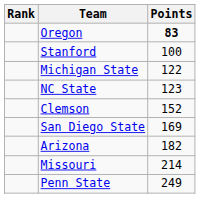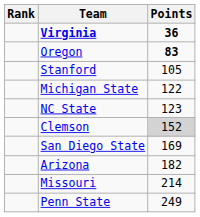 <table class="wikitable sortable" style="text-align:center">
 <tr>
 <th>Rank</th>
 <th>Team</th>
 <th>Points</th>
+</tr>
+<tr>
+<td></td>
+<td align=left><strong><a href='#'>Virginia</a></strong></td>
+<td><strong>36</strong></td>
 </tr>
 <tr>
 <td></td>
 <td align=left><a href='#'>Oregon</a></td>
 <td><strong>83</strong></td>
 </tr>
 <tr>
 <td></td>
 <td align=left><a href='#'>Stanford</a></td>
-<td>100</td>
+<td>105</td>
 </tr>
 <tr>
 <td></td>
 <td align=left><a href='#'>Michigan State</a></td>
 <td>122</td>
 </tr>
 <tr>
 <td></td>
 <td align=left><a href='#'>NC State</a></td>
 <td>123</td>
 </tr>
 <tr>
 <td></td>
 <td align=left><a href='#'>Clemson</a></td>
-<td>152</td>
+<td style="background: lightgrey;">152</td>
 </tr>
 <tr>
 <td></td>
 <td align=left><a href='#'>San Diego State</a></td>
 <td>169</td>
 </tr>
 <tr>
 <td></td>
 <td align=left><a href='#'>Arizona</a></td>
 <td>182</td>
 </tr>
 <tr>
 <td></td>
 <td align=left><a href='#'>Missouri</a></td>
 <td>214</td>
 </tr>
 <tr>
 <td></td>
 <td align=left><a href='#'>Penn State</a></td>
 <td>249</td>
 </tr>
 </table>
